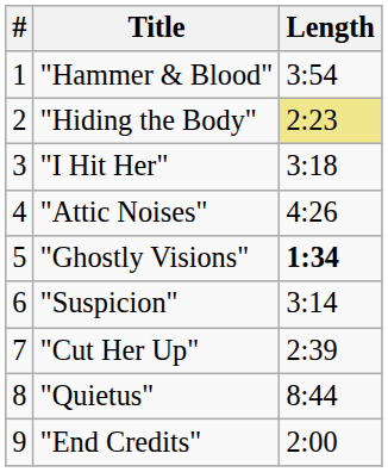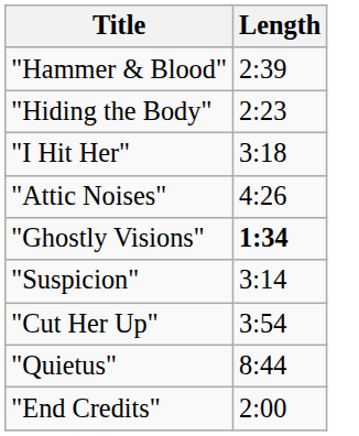 <table class="wikitable">
 <tr>
-<th style="text-align:center;">#</th>
 <th style="text-align:center;">Title</th>
 <th style="text-align:center;">Length</th>
 </tr>
 <tr>
-<td>1</td>
 <td>"Hammer & Blood"</td>
-<td>3:54</td>
+<td>2:39</td>
 </tr>
 <tr>
-<td>2</td>
 <td>"Hiding the Body"</td>
-<td style="background: khaki;">2:23</td>
+<td>2:23</td>
 </tr>
 <tr>
-<td>3</td>
 <td>"I Hit Her"</td>
 <td>3:18</td>
 </tr>
 <tr>
-<td>4</td>
 <td>"Attic Noises"</td>
 <td>4:26</td>
 </tr>
 <tr>
-<td>5</td>
 <td>"Ghostly Visions"</td>
 <td><strong>1:34</strong></td>
 </tr>
 <tr>
-<td>6</td>
 <td>"Suspicion"</td>
 <td>3:14</td>
 </tr>
 <tr>
-<td>7</td>
 <td>"Cut Her Up"</td>
-<td>2:39</td>
+<td>3:54</td>
 </tr>
 <tr>
-<td>8</td>
 <td>"Quietus"</td>
 <td>8:44</td>
 </tr>
 <tr>
-<td>9</td>
 <td>"End Credits"</td>
 <td>2:00</td>
 </tr>
 </table>
